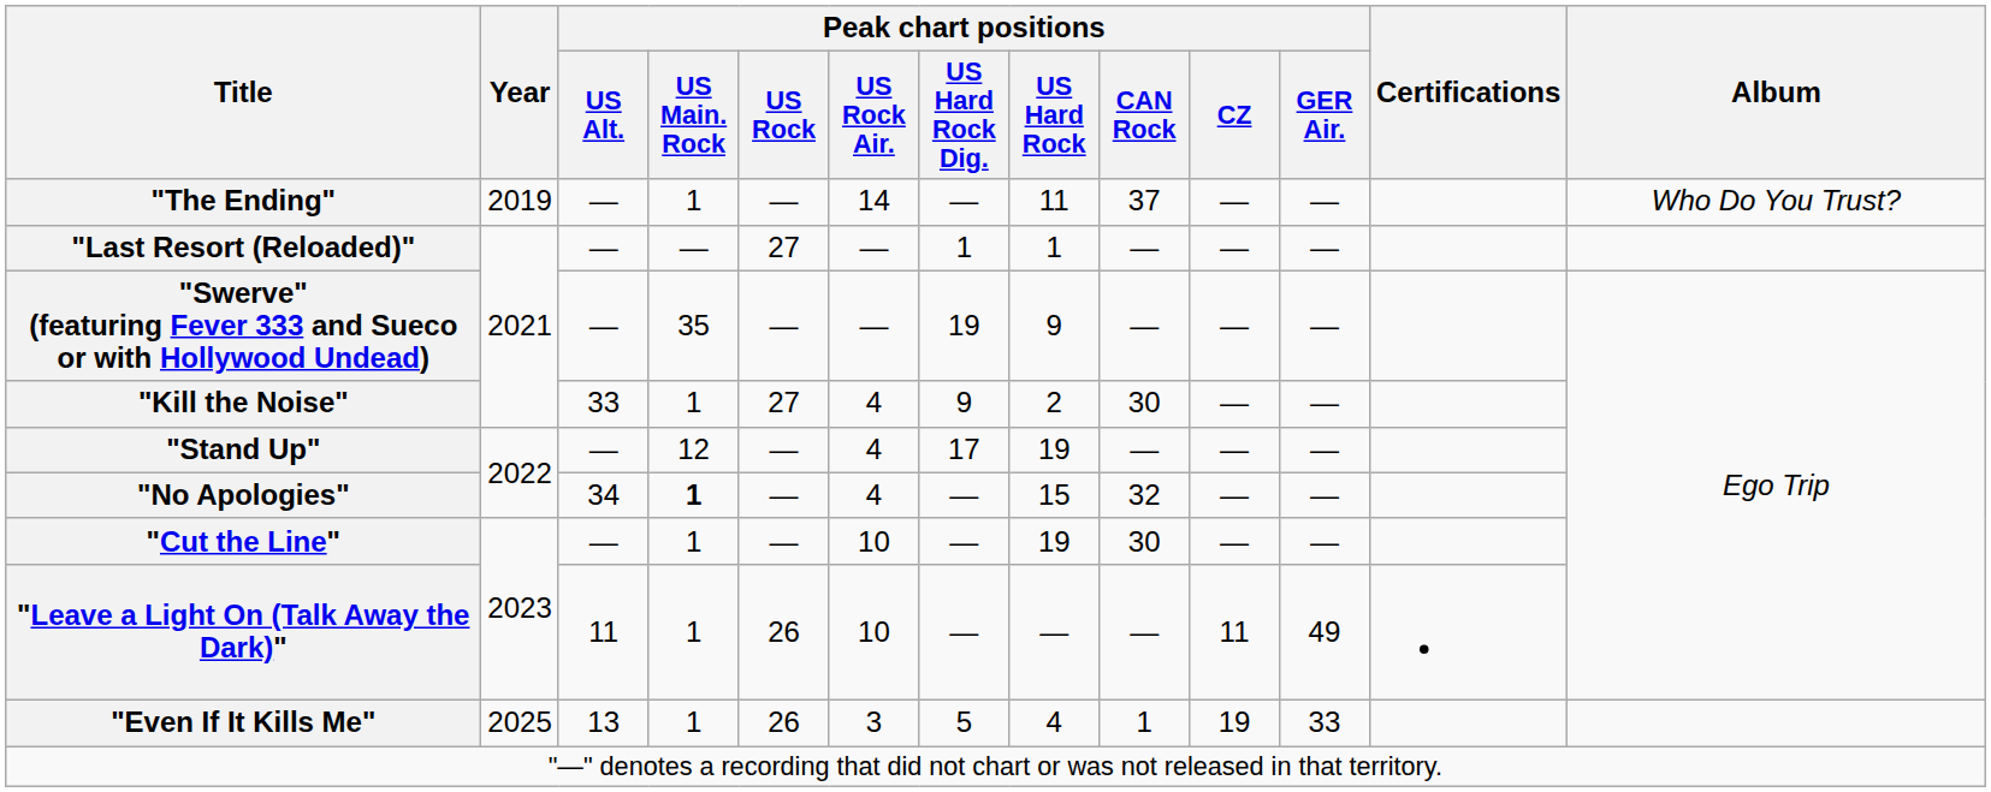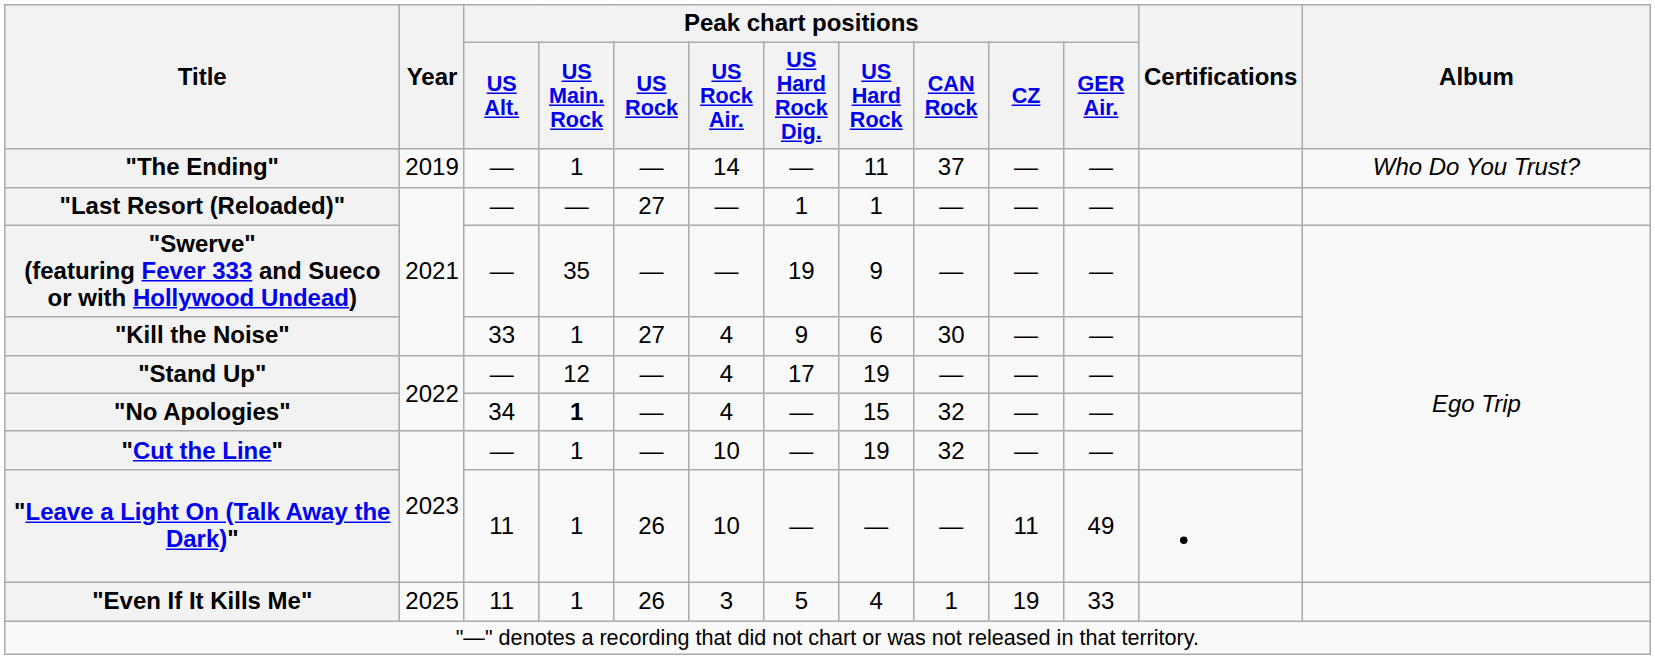 <table class="wikitable plainrowheaders" style="text-align:center;">
 <tr>
 <th scope="col" rowspan="2" style="width:16em;">Title</th>
 <th scope="col" rowspan="2" style="width:1em;">Year</th>
 <th scope="col" colspan="9">Peak chart positions</th>
 <th scope="col" rowspan="2">Certifications</th>
 <th scope="col" rowspan="2" style="width:14em;">Album</th>
 </tr>
 <tr>
 <th scope="col" style="width:3em;font-size:90%;"><a href='#'>US<br>Alt.</a><br></th>
 <th scope="col" style="width:3em;font-size:90%;"><a href='#'>US<br>Main. Rock</a><br></th>
 <th scope="col" style="width:3em;font-size:90%;"><a href='#'>US<br>Rock</a><br></th>
 <th scope="col" style="width:3em;font-size:90%;"><a href='#'>US<br>Rock Air.</a><br></th>
 <th scope="col" style="width:3em;font-size:90%;"><a href='#'>US<br>Hard<br>Rock<br>Dig.</a><br></th>
 <th scope="col" style="width:3em;font-size:90%;"><a href='#'>US<br>Hard<br>Rock</a><br></th>
 <th scope="col" style="width:3em;font-size:90%;"><a href='#'>CAN<br>Rock</a><br></th>
 <th scope="col" style="width:3em;font-size:90%;"><a href='#'>CZ</a><br></th>
 <th scope="col" style="width:3em;font-size:90%;"><a href='#'>GER Air.</a><br></th>
 </tr>
 <tr>
 <th scope="row">"The Ending"</th>
 <td>2019</td>
 <td>—</td>
 <td>1</td>
 <td>—</td>
 <td>14</td>
 <td>—</td>
 <td>11</td>
 <td>37</td>
 <td>—</td>
 <td>—</td>
 <td></td>
 <td><em>Who Do You Trust?</em></td>
 </tr>
 <tr>
 <th scope="row">"Last Resort (Reloaded)"<br></th>
 <td rowspan="3">2021</td>
 <td>—</td>
 <td>—</td>
 <td>27</td>
 <td>—</td>
 <td>1</td>
 <td>1</td>
 <td>—</td>
 <td>—</td>
 <td>—</td>
 <td></td>
 <td></td>
 </tr>
 <tr>
 <th scope="row">"Swerve" <br><span>(featuring <a href='#'>Fever 333</a> and Sueco or with <a href='#'>Hollywood Undead</a>)</span></th>
 <td>—</td>
 <td>35</td>
 <td>—</td>
 <td>—</td>
 <td>19</td>
 <td>9</td>
 <td>—</td>
 <td>—</td>
 <td>—</td>
 <td></td>
 <td rowspan="6"><em>Ego Trip</em></td>
 </tr>
 <tr>
 <th scope="row">"Kill the Noise"</th>
 <td>33</td>
 <td>1</td>
 <td>27</td>
 <td>4</td>
 <td>9</td>
-<td>2</td>
+<td>6</td>
 <td>30</td>
 <td>—</td>
 <td>—</td>
 <td></td>
 </tr>
 <tr>
 <th scope="row">"Stand Up"</th>
 <td rowspan="2">2022</td>
 <td>—</td>
 <td>12</td>
 <td>—</td>
 <td>4</td>
 <td>17</td>
 <td>19</td>
 <td>—</td>
 <td>—</td>
 <td>—</td>
 <td></td>
 </tr>
 <tr>
 <th scope="row">"No Apologies"</th>
 <td>34</td>
 <td><strong>1</strong></td>
 <td>—</td>
 <td>4</td>
 <td>—</td>
 <td>15</td>
 <td>32</td>
 <td>—</td>
 <td>—</td>
 <td></td>
 </tr>
 <tr>
 <th scope="row">"<a href='#'>Cut the Line</a>"<br></th>
 <td rowspan="2">2023</td>
 <td>—</td>
 <td>1</td>
 <td>—</td>
 <td>10</td>
 <td>—</td>
 <td>19</td>
-<td>30</td>
+<td>32</td>
 <td>—</td>
 <td>—</td>
 <td></td>
 </tr>
 <tr>
 <th scope="row">"<a href='#'>Leave a Light On (Talk Away the Dark)</a>"<br></th>
 <td>11</td>
 <td>1</td>
 <td>26</td>
 <td>10</td>
 <td>—</td>
 <td>—</td>
 <td>—</td>
 <td>11</td>
 <td>49</td>
 <td><br><ul><li></li></ul></td>
 </tr>
 <tr>
 <th scope="row">"Even If It Kills Me"</th>
 <td>2025</td>
-<td>13</td>
+<td>11</td>
 <td>1</td>
 <td>26</td>
 <td>3</td>
 <td>5</td>
 <td>4</td>
 <td>1</td>
 <td>19</td>
 <td>33</td>
 <td></td>
 <td></td>
 </tr>
 <tr>
 <td colspan="15" style="font-size:90%">"—" denotes a recording that did not chart or was not released in that territory.</td>
 </tr>
 </table>
